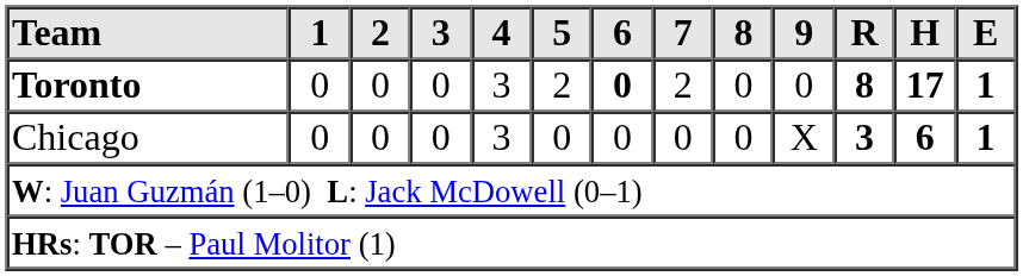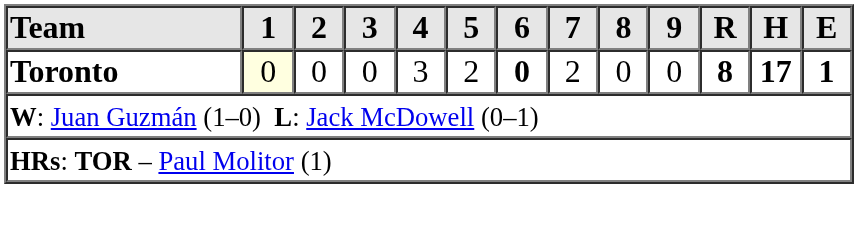 <table border=1 cellspacing=0 width=425 style="margin-left:3em;">
 <tr style="text-align:center; background-color:#e6e6e6;">
 <th align=left width=28%>Team</th>
 <th width=6%>1</th>
 <th width=6%>2</th>
 <th width=6%>3</th>
 <th width=6%>4</th>
 <th width=6%>5</th>
 <th width=6%>6</th>
 <th width=6%>7</th>
 <th width=6%>8</th>
 <th width=6%>9</th>
 <th width=6%>R</th>
 <th width=6%>H</th>
 <th width=6%>E</th>
 </tr>
 <tr style="text-align:center;">
 <td align=left><strong>Toronto</strong></td>
-<td>0</td>
+<td style="background: lightyellow;">0</td>
 <td>0</td>
 <td>0</td>
 <td>3</td>
 <td>2</td>
 <td><strong>0</strong></td>
 <td>2</td>
 <td>0</td>
 <td>0</td>
 <td><strong>8</strong></td>
 <td><strong>17</strong></td>
 <td><strong>1</strong></td>
 </tr>
-<tr style="text-align:center;">
-<td align=left>Chicago</td>
-<td>0</td>
-<td>0</td>
-<td>0</td>
-<td>3</td>
-<td>0</td>
-<td>0</td>
-<td>0</td>
-<td>0</td>
-<td>X</td>
-<td><strong>3</strong></td>
-<td><strong>6</strong></td>
-<td><strong>1</strong></td>
-</tr>
 <tr style="text-align:left;">
 <td colspan=13><small><strong>W</strong>: <a href='#'>Juan Guzmán</a> (1–0)  <strong>L</strong>: <a href='#'>Jack McDowell</a> (0–1)  </small></td>
 </tr>
 <tr style="text-align:left;">
 <td colspan=13><small><strong>HRs</strong>: <strong>TOR</strong> – <a href='#'>Paul Molitor</a> (1) </small></td>
 </tr>
 </table>
